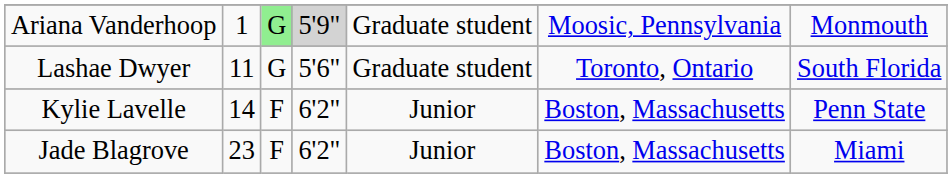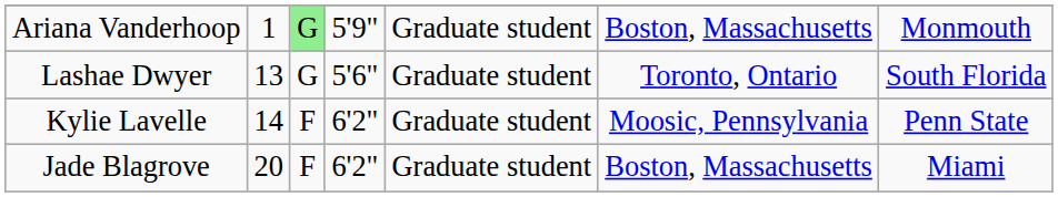 <table class="wikitable sortable" style="text-align: center">
 <tr align=center>
 </tr>
 <tr>
 <td>Ariana Vanderhoop</td>
 <td>1</td>
 <td style="background: lightgreen;">G</td>
-<td style="background: lightgrey;">5'9"</td>
+<td>5'9"</td>
 <td>Graduate student</td>
-<td><a href='#'>Moosic, Pennsylvania</a></td>
+<td><a href='#'>Boston</a>, <a href='#'>Massachusetts</a></td>
 <td><a href='#'>Monmouth</a></td>
 </tr>
 <tr>
 <td>Lashae Dwyer</td>
-<td>11</td>
+<td>13</td>
 <td>G</td>
 <td>5'6"</td>
 <td>Graduate student</td>
 <td><a href='#'>Toronto</a>, <a href='#'>Ontario</a></td>
 <td><a href='#'>South Florida</a></td>
 </tr>
 <tr>
 <td>Kylie Lavelle</td>
 <td>14</td>
 <td>F</td>
 <td>6'2"</td>
-<td>Junior</td>
-<td><a href='#'>Boston</a>, <a href='#'>Massachusetts</a></td>
+<td>Graduate student</td>
+<td><a href='#'>Moosic, Pennsylvania</a></td>
 <td><a href='#'>Penn State</a></td>
 </tr>
 <tr>
 <td>Jade Blagrove</td>
-<td>23</td>
+<td>20</td>
 <td>F</td>
 <td>6'2"</td>
-<td>Junior</td>
+<td>Graduate student</td>
 <td><a href='#'>Boston</a>, <a href='#'>Massachusetts</a></td>
 <td><a href='#'>Miami</a></td>
 </tr>
 </table>
